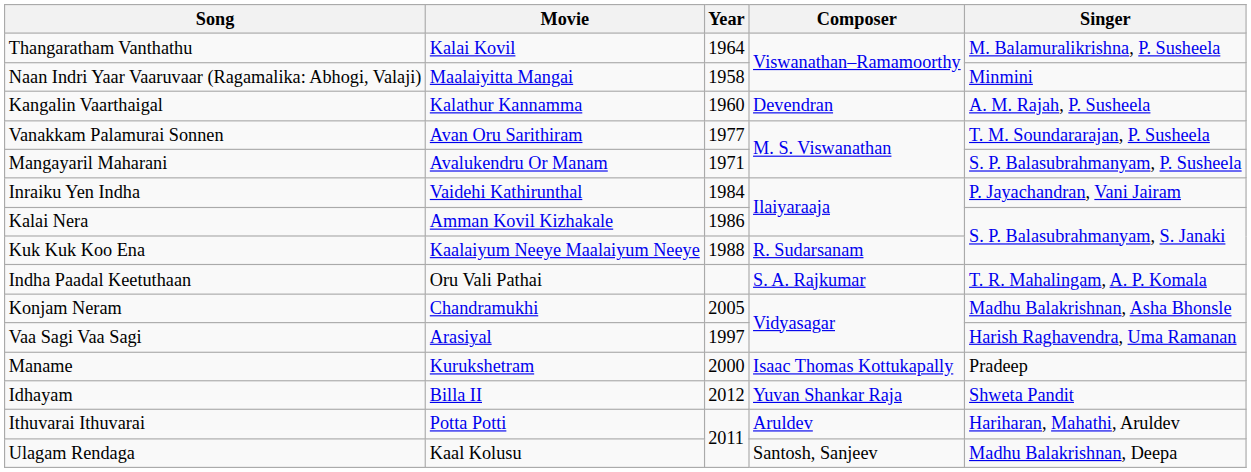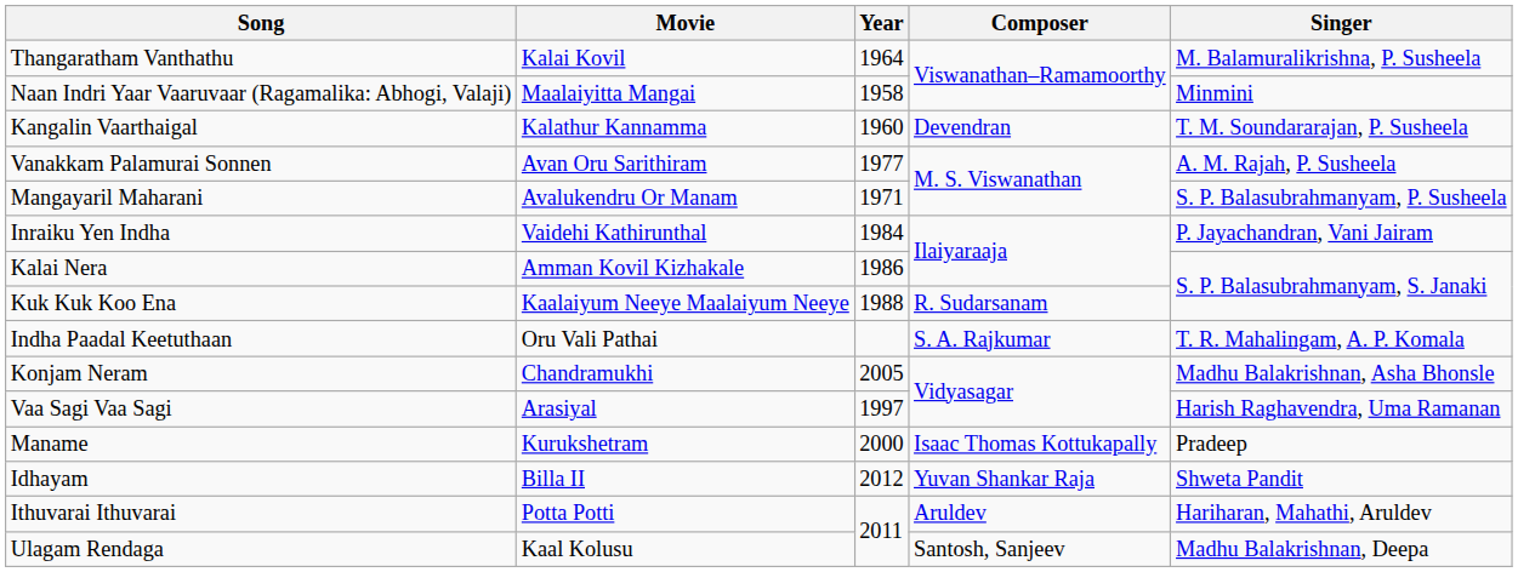 <table class="wikitable">
 <tr>
 <th>Song</th>
 <th>Movie</th>
 <th>Year</th>
 <th>Composer</th>
 <th>Singer</th>
 </tr>
 <tr>
 <td>Thangaratham Vanthathu</td>
 <td><a href='#'>Kalai Kovil</a></td>
 <td>1964</td>
 <td rowspan="2"><a href='#'>Viswanathan–Ramamoorthy</a></td>
 <td><a href='#'>M. Balamuralikrishna</a>, <a href='#'>P. Susheela</a></td>
 </tr>
 <tr>
 <td>Naan Indri Yaar Vaaruvaar (Ragamalika: Abhogi, Valaji)</td>
 <td><a href='#'>Maalaiyitta Mangai</a></td>
 <td>1958</td>
 <td><a href='#'>Minmini</a></td>
 </tr>
 <tr>
 <td>Kangalin Vaarthaigal</td>
 <td><a href='#'>Kalathur Kannamma</a></td>
 <td>1960</td>
 <td><a href='#'>Devendran</a></td>
-<td><a href='#'>A. M. Rajah</a>, <a href='#'>P. Susheela</a></td>
+<td><a href='#'>T. M. Soundararajan</a>, <a href='#'>P. Susheela</a></td>
 </tr>
 <tr>
 <td>Vanakkam Palamurai Sonnen</td>
 <td><a href='#'>Avan Oru Sarithiram</a></td>
 <td>1977</td>
 <td rowspan="2"><a href='#'>M. S. Viswanathan</a></td>
-<td><a href='#'>T. M. Soundararajan</a>, <a href='#'>P. Susheela</a></td>
+<td><a href='#'>A. M. Rajah</a>, <a href='#'>P. Susheela</a></td>
 </tr>
 <tr>
 <td>Mangayaril Maharani</td>
 <td><a href='#'>Avalukendru Or Manam</a></td>
 <td>1971</td>
 <td><a href='#'>S. P. Balasubrahmanyam</a>, <a href='#'>P. Susheela</a></td>
 </tr>
 <tr>
 <td>Inraiku Yen Indha</td>
 <td><a href='#'>Vaidehi Kathirunthal</a></td>
 <td>1984</td>
 <td rowspan="2"><a href='#'>Ilaiyaraaja</a></td>
 <td><a href='#'>P. Jayachandran</a>, <a href='#'>Vani Jairam</a></td>
 </tr>
 <tr>
 <td>Kalai Nera</td>
 <td><a href='#'>Amman Kovil Kizhakale</a></td>
 <td>1986</td>
 <td rowspan="2"><a href='#'>S. P. Balasubrahmanyam</a>, <a href='#'>S. Janaki</a></td>
 </tr>
 <tr>
 <td>Kuk Kuk Koo Ena</td>
 <td><a href='#'>Kaalaiyum Neeye Maalaiyum Neeye</a></td>
 <td>1988</td>
 <td><a href='#'>R. Sudarsanam</a></td>
 </tr>
 <tr>
 <td>Indha Paadal Keetuthaan</td>
 <td>Oru Vali Pathai</td>
 <td></td>
 <td><a href='#'>S. A. Rajkumar</a></td>
 <td><a href='#'>T. R. Mahalingam</a>, <a href='#'>A. P. Komala</a></td>
 </tr>
 <tr>
 <td>Konjam Neram</td>
 <td><a href='#'>Chandramukhi</a></td>
 <td>2005</td>
 <td rowspan="2"><a href='#'>Vidyasagar</a></td>
 <td><a href='#'>Madhu Balakrishnan</a>, <a href='#'>Asha Bhonsle</a></td>
 </tr>
 <tr>
 <td>Vaa Sagi Vaa Sagi</td>
 <td><a href='#'>Arasiyal</a></td>
 <td>1997</td>
 <td><a href='#'>Harish Raghavendra</a>, <a href='#'>Uma Ramanan</a></td>
 </tr>
 <tr>
 <td>Maname</td>
 <td><a href='#'>Kurukshetram</a></td>
 <td>2000</td>
 <td><a href='#'>Isaac Thomas Kottukapally</a></td>
 <td>Pradeep</td>
 </tr>
 <tr>
 <td>Idhayam</td>
 <td><a href='#'>Billa II</a></td>
 <td>2012</td>
 <td><a href='#'>Yuvan Shankar Raja</a></td>
 <td><a href='#'>Shweta Pandit</a></td>
 </tr>
 <tr>
 <td>Ithuvarai Ithuvarai</td>
 <td><a href='#'>Potta Potti</a></td>
 <td rowspan=2>2011</td>
 <td><a href='#'>Aruldev</a></td>
 <td><a href='#'>Hariharan</a>, <a href='#'>Mahathi</a>, Aruldev</td>
 </tr>
 <tr>
 <td>Ulagam Rendaga</td>
 <td>Kaal Kolusu</td>
 <td>Santosh, Sanjeev</td>
 <td><a href='#'>Madhu Balakrishnan</a>, Deepa</td>
 </tr>
 </table>
